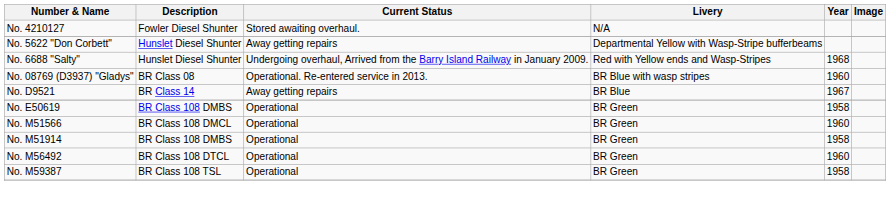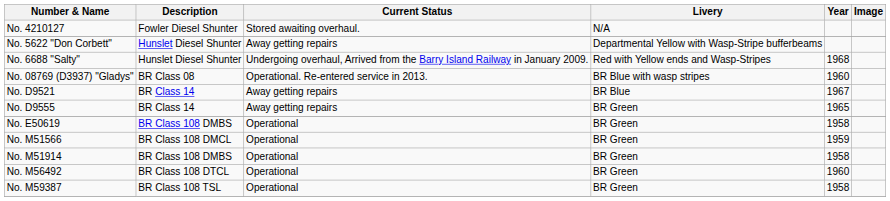 <table class="wikitable">
 <tr>
 <th>Number & Name</th>
 <th>Description</th>
 <th>Current Status</th>
 <th>Livery</th>
 <th>Year</th>
 <th>Image</th>
 </tr>
 <tr>
 <td>No. 4210127</td>
 <td>Fowler  Diesel Shunter</td>
 <td>Stored awaiting overhaul.</td>
 <td>N/A</td>
 <td></td>
 <td></td>
 </tr>
 <tr>
 </tr>
 <tr>
 <td>No. 5622 "Don Corbett"</td>
 <td><a href='#'>Hunslet</a>  Diesel Shunter</td>
 <td>Away getting repairs</td>
 <td>Departmental Yellow with Wasp-Stripe bufferbeams</td>
 <td></td>
 <td></td>
 </tr>
 <tr>
 <td>No. 6688 "Salty"</td>
 <td>Hunslet  Diesel Shunter</td>
 <td>Undergoing overhaul, Arrived from the <a href='#'>Barry Island Railway</a> in January 2009.</td>
 <td>Red with Yellow ends and Wasp-Stripes</td>
 <td>1968</td>
 <td></td>
 </tr>
 <tr>
 <td>No. 08769 (D3937) "Gladys"</td>
 <td>BR  Class 08</td>
 <td>Operational. Re-entered service in 2013.</td>
 <td>BR Blue with wasp stripes</td>
 <td>1960</td>
 <td></td>
 </tr>
 <tr>
 <td>No. D9521</td>
 <td>BR  <a href='#'>Class 14</a></td>
 <td>Away getting repairs</td>
 <td>BR Blue</td>
 <td>1967</td>
 <td></td>
 </tr>
 <tr>
+<td>No. D9555</td>
+<td>BR  Class 14</td>
+<td>Away getting repairs</td>
+<td>BR Green</td>
+<td>1965</td>
+<td></td>
+</tr>
+<tr>
 </tr>
 <tr>
 <td>No. E50619</td>
 <td><a href='#'>BR Class 108</a> DMBS</td>
 <td>Operational</td>
 <td>BR Green</td>
 <td>1958</td>
 <td></td>
 </tr>
 <tr>
 <td>No. M51566</td>
 <td>BR Class 108 DMCL</td>
 <td>Operational</td>
 <td>BR Green</td>
-<td>1960</td>
+<td>1959</td>
 <td></td>
 </tr>
 <tr>
 <td>No. M51914</td>
 <td>BR Class 108 DMBS</td>
 <td>Operational</td>
 <td>BR Green</td>
 <td>1958</td>
 <td></td>
 </tr>
 <tr>
 <td>No. M56492</td>
 <td>BR Class 108 DTCL</td>
 <td>Operational</td>
 <td>BR Green</td>
 <td>1960</td>
 <td></td>
 </tr>
 <tr>
 <td>No. M59387</td>
 <td>BR Class 108 TSL</td>
 <td>Operational</td>
 <td>BR Green</td>
 <td>1958</td>
 <td></td>
 </tr>
 <tr>
 </tr>
 <tr>
 </tr>
 </table>
